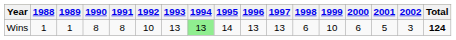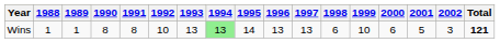 <table class="wikitable">
 <tr style="background:#ffc;">
 <th scope="col">Year</th>
 <th scope="col"><a href='#'>1988</a></th>
 <th scope="col"><a href='#'>1989</a></th>
 <th scope="col"><a href='#'>1990</a></th>
 <th scope="col"><a href='#'>1991</a></th>
 <th scope="col"><a href='#'>1992</a></th>
 <th scope="col"><a href='#'>1993</a></th>
 <th scope="col"><a href='#'>1994</a></th>
 <th scope="col"><a href='#'>1995</a></th>
 <th scope="col"><a href='#'>1996</a></th>
 <th scope="col"><a href='#'>1997</a></th>
 <th scope="col"><a href='#'>1998</a></th>
 <th scope="col"><a href='#'>1999</a></th>
 <th scope="col"><a href='#'>2000</a></th>
 <th scope="col"><a href='#'>2001</a></th>
 <th scope="col"><a href='#'>2002</a></th>
 <th scope="col">Total</th>
 </tr>
 <tr align=center>
 <td>Wins</td>
 <td>1</td>
 <td>1</td>
 <td>8</td>
 <td>8</td>
 <td>10</td>
 <td>13</td>
 <td style="background: lightgreen;">13</td>
 <td>14</td>
 <td>13</td>
 <td>13</td>
 <td>6</td>
 <td>10</td>
 <td>6</td>
 <td>5</td>
 <td>3</td>
-<td><strong>124</strong></td>
+<td><strong>121</strong></td>
 </tr>
 </table>
